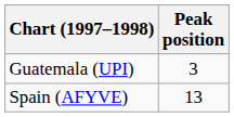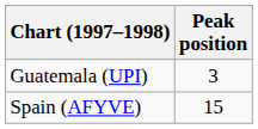 <table class="wikitable">
 <tr>
 <th>Chart (1997–1998)</th>
 <th>Peak<br>position</th>
 </tr>
 <tr>
 <td>Guatemala (<a href='#'>UPI</a>)</td>
 <td align="center">3</td>
 </tr>
 <tr>
 <td>Spain (<a href='#'>AFYVE</a>)</td>
-<td align="center">13</td>
+<td align="center">15</td>
 </tr>
 </table>
